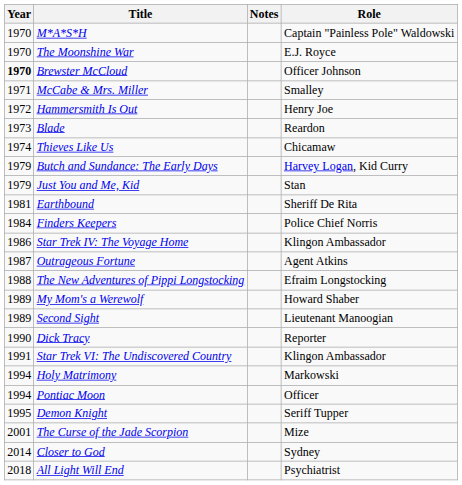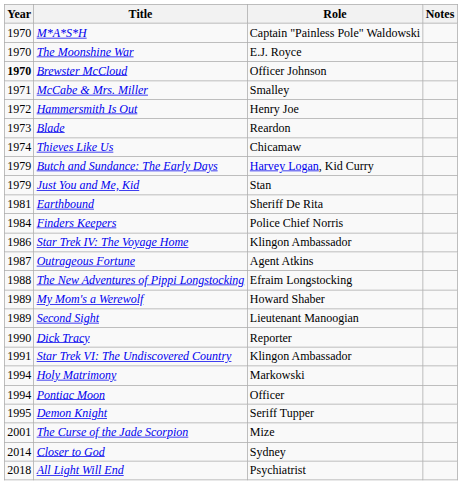 <table class="wikitable sortable">
 <tr>
 <th>Year</th>
 <th>Title</th>
+<th>Role</th>
 <th>Notes</th>
-<th>Role</th>
 </tr>
 <tr>
 <td>1970</td>
 <td><em><a href='#'>M*A*S*H</a></em></td>
+<td>Captain "Painless Pole" Waldowski</td>
 <td></td>
-<td>Captain "Painless Pole" Waldowski</td>
 </tr>
 <tr>
 <td>1970</td>
 <td><em><a href='#'>The Moonshine War</a></em></td>
+<td>E.J. Royce</td>
 <td></td>
-<td>E.J. Royce</td>
 </tr>
 <tr>
 <td><strong>1970</strong></td>
 <td><em><a href='#'>Brewster McCloud</a></em></td>
+<td>Officer Johnson</td>
 <td></td>
-<td>Officer Johnson</td>
 </tr>
 <tr>
 <td>1971</td>
 <td><em><a href='#'>McCabe & Mrs. Miller</a></em></td>
+<td>Smalley</td>
 <td></td>
-<td>Smalley</td>
 </tr>
 <tr>
 <td>1972</td>
 <td><em><a href='#'>Hammersmith Is Out</a></em></td>
+<td>Henry Joe</td>
 <td></td>
-<td>Henry Joe</td>
 </tr>
 <tr>
 <td>1973</td>
 <td><em><a href='#'>Blade</a></em></td>
+<td>Reardon</td>
 <td></td>
-<td>Reardon</td>
 </tr>
 <tr>
 <td>1974</td>
 <td><em><a href='#'>Thieves Like Us</a></em></td>
+<td>Chicamaw</td>
 <td></td>
-<td>Chicamaw</td>
 </tr>
 <tr>
 <td>1979</td>
 <td><em><a href='#'>Butch and Sundance: The Early Days</a></em></td>
+<td><a href='#'>Harvey Logan</a>, Kid Curry</td>
 <td></td>
-<td><a href='#'>Harvey Logan</a>, Kid Curry</td>
 </tr>
 <tr>
 <td>1979</td>
 <td><em><a href='#'>Just You and Me, Kid</a></em></td>
+<td>Stan</td>
 <td></td>
-<td>Stan</td>
 </tr>
 <tr>
 <td>1981</td>
 <td><em><a href='#'>Earthbound</a></em></td>
+<td>Sheriff De Rita</td>
 <td></td>
-<td>Sheriff De Rita</td>
 </tr>
 <tr>
 <td>1984</td>
 <td><em><a href='#'>Finders Keepers</a></em></td>
+<td>Police Chief Norris</td>
 <td></td>
-<td>Police Chief Norris</td>
 </tr>
 <tr>
 <td>1986</td>
 <td><em><a href='#'>Star Trek IV: The Voyage Home</a></em></td>
+<td>Klingon Ambassador</td>
 <td></td>
-<td>Klingon Ambassador</td>
 </tr>
 <tr>
 <td>1987</td>
 <td><em><a href='#'>Outrageous Fortune</a></em></td>
+<td>Agent Atkins</td>
 <td></td>
-<td>Agent Atkins</td>
 </tr>
 <tr>
 <td>1988</td>
 <td><em><a href='#'>The New Adventures of Pippi Longstocking</a></em></td>
+<td>Efraim Longstocking</td>
 <td></td>
-<td>Efraim Longstocking</td>
 </tr>
 <tr>
 <td>1989</td>
 <td><em><a href='#'>My Mom's a Werewolf</a></em></td>
+<td>Howard Shaber</td>
 <td></td>
-<td>Howard Shaber</td>
 </tr>
 <tr>
 <td>1989</td>
 <td><em><a href='#'>Second Sight</a></em></td>
+<td>Lieutenant Manoogian</td>
 <td></td>
-<td>Lieutenant Manoogian</td>
 </tr>
 <tr>
 <td>1990</td>
 <td><em><a href='#'>Dick Tracy</a></em></td>
+<td>Reporter</td>
 <td></td>
-<td>Reporter</td>
 </tr>
 <tr>
 <td>1991</td>
 <td><em><a href='#'>Star Trek VI: The Undiscovered Country</a></em></td>
+<td>Klingon Ambassador</td>
 <td></td>
-<td>Klingon Ambassador</td>
 </tr>
 <tr>
 <td>1994</td>
 <td><em><a href='#'>Holy Matrimony</a></em></td>
+<td>Markowski</td>
 <td></td>
-<td>Markowski</td>
 </tr>
 <tr>
 <td>1994</td>
 <td><em><a href='#'>Pontiac Moon</a></em></td>
+<td>Officer</td>
 <td></td>
-<td>Officer</td>
 </tr>
 <tr>
 <td>1995</td>
 <td><em><a href='#'>Demon Knight</a></em></td>
+<td>Seriff Tupper</td>
 <td></td>
-<td>Seriff Tupper</td>
 </tr>
 <tr>
 <td>2001</td>
 <td><em><a href='#'>The Curse of the Jade Scorpion</a></em></td>
+<td>Mize</td>
 <td></td>
-<td>Mize</td>
 </tr>
 <tr>
 <td>2014</td>
 <td><em><a href='#'>Closer to God</a></em></td>
+<td>Sydney</td>
 <td></td>
-<td>Sydney</td>
 </tr>
 <tr>
 <td>2018</td>
 <td><em><a href='#'>All Light Will End</a></em></td>
+<td>Psychiatrist</td>
 <td></td>
-<td>Psychiatrist</td>
 </tr>
 </table>
